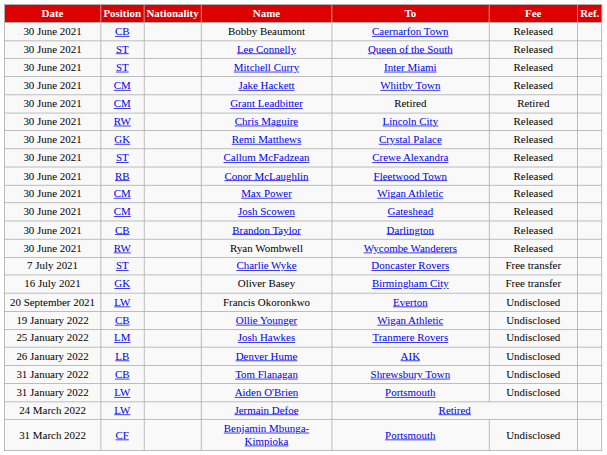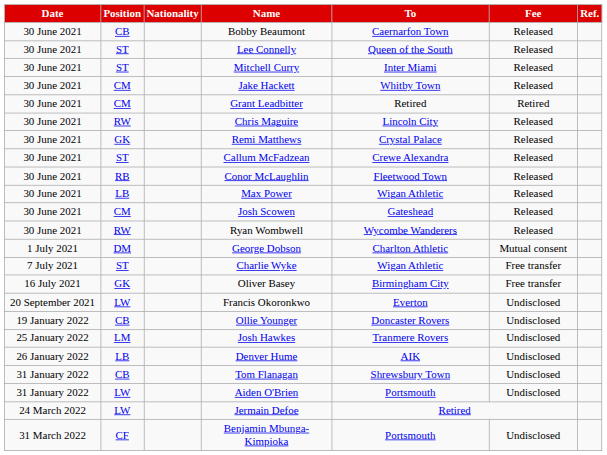 <table class="wikitable"  style="text-align:center; font-size:90%; ">
 <tr>
 <th style="color:#fff; background:#d00; width:120px;">Date</th>
 <th style="color:#fff; background:#d00; width:50px;">Position</th>
 <th style="color:#fff; background:#d00; width:50px;">Nationality</th>
 <th style="color:#fff; background:#d00; width:165px;">Name</th>
 <th style="color:#fff; background:#d00; width:200px;">To</th>
 <th style="color:#fff; background:#d00; width:110px;">Fee</th>
 <th style="color:#fff; background:#d00; width:25px;">Ref.</th>
 </tr>
 <tr>
 <td>30 June 2021</td>
 <td><a href='#'>CB</a></td>
 <td></td>
 <td>Bobby Beaumont</td>
 <td> <a href='#'>Caernarfon Town</a></td>
 <td>Released</td>
 <td></td>
 </tr>
 <tr>
 <td>30 June 2021</td>
 <td><a href='#'>ST</a></td>
 <td></td>
 <td><a href='#'>Lee Connelly</a></td>
 <td> <a href='#'>Queen of the South</a></td>
 <td>Released</td>
 <td></td>
 </tr>
 <tr>
 <td>30 June 2021</td>
 <td><a href='#'>ST</a></td>
 <td></td>
 <td><a href='#'>Mitchell Curry</a></td>
 <td> <a href='#'>Inter Miami</a></td>
 <td>Released</td>
 <td></td>
 </tr>
 <tr>
 <td>30 June 2021</td>
 <td><a href='#'>CM</a></td>
 <td></td>
 <td><a href='#'>Jake Hackett</a></td>
 <td> <a href='#'>Whitby Town</a></td>
 <td>Released</td>
 <td></td>
 </tr>
 <tr>
 <td>30 June 2021</td>
 <td><a href='#'>CM</a></td>
 <td></td>
 <td><a href='#'>Grant Leadbitter</a></td>
 <td>Retired</td>
 <td>Retired</td>
 <td></td>
 </tr>
 <tr>
 <td>30 June 2021</td>
 <td><a href='#'>RW</a></td>
 <td></td>
 <td><a href='#'>Chris Maguire</a></td>
 <td> <a href='#'>Lincoln City</a></td>
 <td>Released</td>
 <td></td>
 </tr>
 <tr>
 <td>30 June 2021</td>
 <td><a href='#'>GK</a></td>
 <td></td>
 <td><a href='#'>Remi Matthews</a></td>
 <td> <a href='#'>Crystal Palace</a></td>
 <td>Released</td>
 <td></td>
 </tr>
 <tr>
 <td>30 June 2021</td>
 <td><a href='#'>ST</a></td>
 <td></td>
 <td><a href='#'>Callum McFadzean</a></td>
 <td> <a href='#'>Crewe Alexandra</a></td>
 <td>Released</td>
 <td></td>
 </tr>
 <tr>
 <td>30 June 2021</td>
 <td><a href='#'>RB</a></td>
 <td></td>
 <td><a href='#'>Conor McLaughlin</a></td>
 <td> <a href='#'>Fleetwood Town</a></td>
 <td>Released</td>
 <td></td>
 </tr>
 <tr>
 <td>30 June 2021</td>
-<td><a href='#'>CM</a></td>
+<td><a href='#'>LB</a></td>
 <td></td>
 <td><a href='#'>Max Power</a></td>
 <td> <a href='#'>Wigan Athletic</a></td>
 <td>Released</td>
 <td></td>
 </tr>
 <tr>
 <td>30 June 2021</td>
 <td><a href='#'>CM</a></td>
 <td></td>
 <td><a href='#'>Josh Scowen</a></td>
 <td> <a href='#'>Gateshead</a></td>
 <td>Released</td>
 <td></td>
 </tr>
 <tr>
 <td>30 June 2021</td>
-<td><a href='#'>CB</a></td>
-<td></td>
-<td><a href='#'>Brandon Taylor</a></td>
-<td> <a href='#'>Darlington</a></td>
-<td>Released</td>
-<td></td>
-</tr>
-<tr>
-<td>30 June 2021</td>
 <td><a href='#'>RW</a></td>
 <td></td>
 <td>Ryan Wombwell</td>
 <td> <a href='#'>Wycombe Wanderers</a></td>
 <td>Released</td>
 <td></td>
 </tr>
 <tr>
+<td>1 July 2021</td>
+<td><a href='#'>DM</a></td>
+<td></td>
+<td><a href='#'>George Dobson</a></td>
+<td> <a href='#'>Charlton Athletic</a></td>
+<td>Mutual consent</td>
+<td></td>
+</tr>
+<tr>
 <td>7 July 2021</td>
 <td><a href='#'>ST</a></td>
 <td></td>
 <td><a href='#'>Charlie Wyke</a></td>
-<td> <a href='#'>Doncaster Rovers</a></td>
+<td> <a href='#'>Wigan Athletic</a></td>
 <td>Free transfer</td>
 <td></td>
 </tr>
 <tr>
 <td>16 July 2021</td>
 <td><a href='#'>GK</a></td>
 <td></td>
 <td>Oliver Basey</td>
 <td> <a href='#'>Birmingham City</a></td>
 <td>Free transfer</td>
 <td></td>
 </tr>
 <tr>
 <td>20 September 2021</td>
 <td><a href='#'>LW</a></td>
 <td></td>
 <td>Francis Okoronkwo</td>
 <td> <a href='#'>Everton</a></td>
 <td>Undisclosed</td>
 <td></td>
 </tr>
 <tr>
 <td>19 January 2022</td>
 <td><a href='#'>CB</a></td>
 <td></td>
 <td><a href='#'>Ollie Younger</a></td>
-<td> <a href='#'>Wigan Athletic</a></td>
+<td> <a href='#'>Doncaster Rovers</a></td>
 <td>Undisclosed</td>
 <td></td>
 </tr>
 <tr>
 <td>25 January 2022</td>
 <td><a href='#'>LM</a></td>
 <td></td>
 <td><a href='#'>Josh Hawkes</a></td>
 <td> <a href='#'>Tranmere Rovers</a></td>
 <td>Undisclosed</td>
 <td></td>
 </tr>
 <tr>
 <td>26 January 2022</td>
 <td><a href='#'>LB</a></td>
 <td></td>
 <td><a href='#'>Denver Hume</a></td>
 <td> <a href='#'>AIK</a></td>
 <td>Undisclosed</td>
 <td></td>
 </tr>
 <tr>
 <td>31 January 2022</td>
 <td><a href='#'>CB</a></td>
 <td></td>
 <td><a href='#'>Tom Flanagan</a></td>
 <td> <a href='#'>Shrewsbury Town</a></td>
 <td>Undisclosed</td>
 <td></td>
 </tr>
 <tr>
 <td>31 January 2022</td>
 <td><a href='#'>LW</a></td>
 <td></td>
 <td><a href='#'>Aiden O'Brien</a></td>
 <td> <a href='#'>Portsmouth</a></td>
 <td>Undisclosed</td>
 <td></td>
 </tr>
 <tr>
 <td>24 March 2022</td>
 <td><a href='#'>LW</a></td>
 <td></td>
 <td><a href='#'>Jermain Defoe</a></td>
 <td colspan="2"><a href='#'>Retired</a></td>
 <td></td>
 </tr>
 <tr>
 <td>31 March 2022</td>
 <td><a href='#'>CF</a></td>
 <td></td>
 <td><a href='#'>Benjamin Mbunga-Kimpioka</a></td>
 <td> <a href='#'>Portsmouth</a></td>
 <td>Undisclosed</td>
 <td></td>
 </tr>
 </table>
